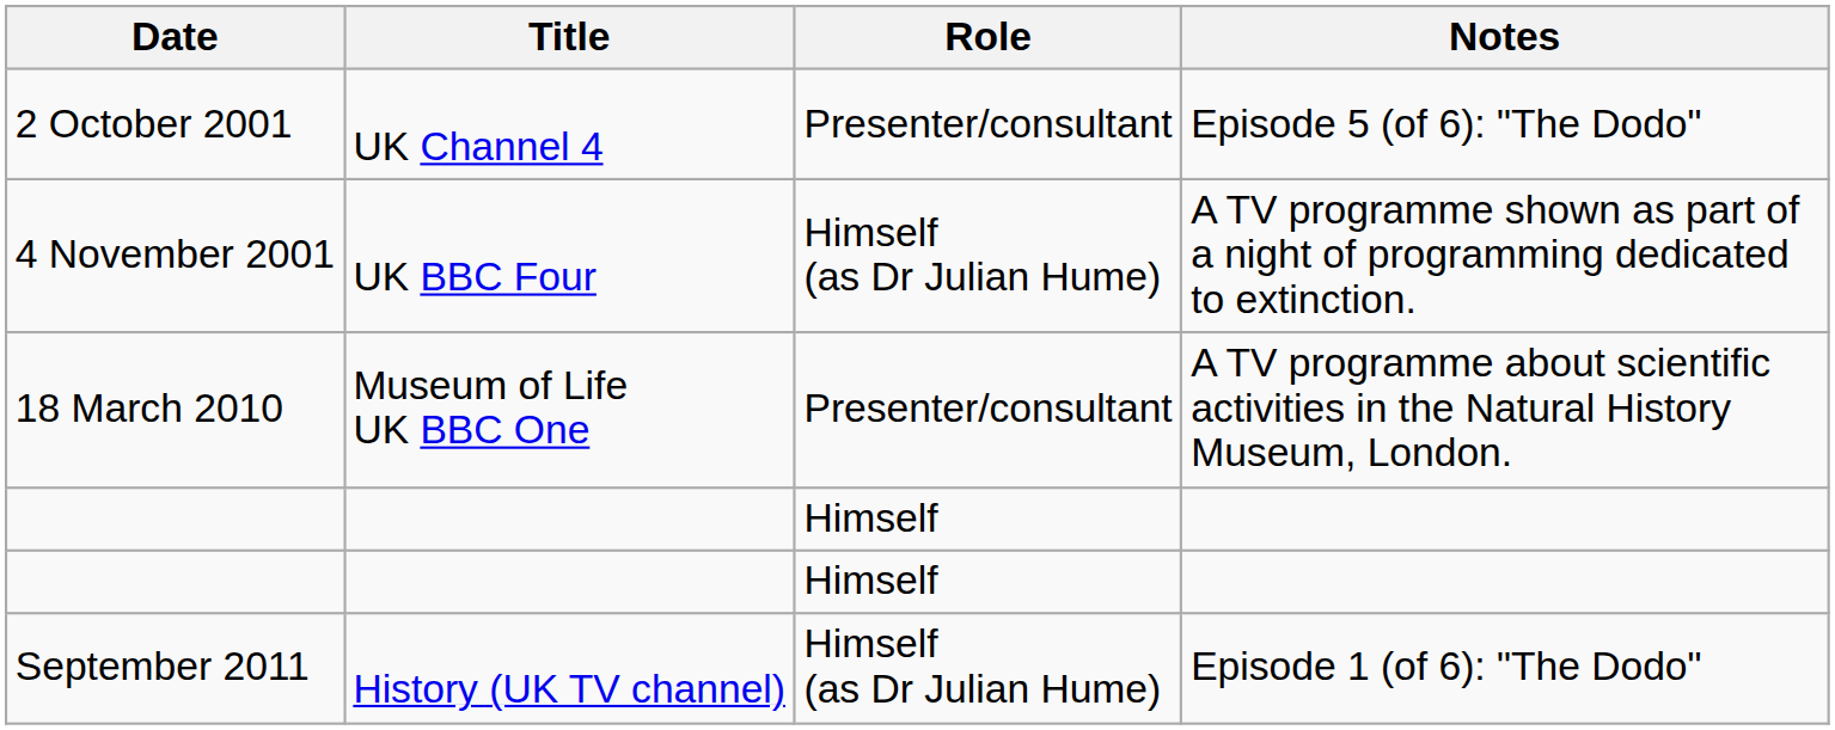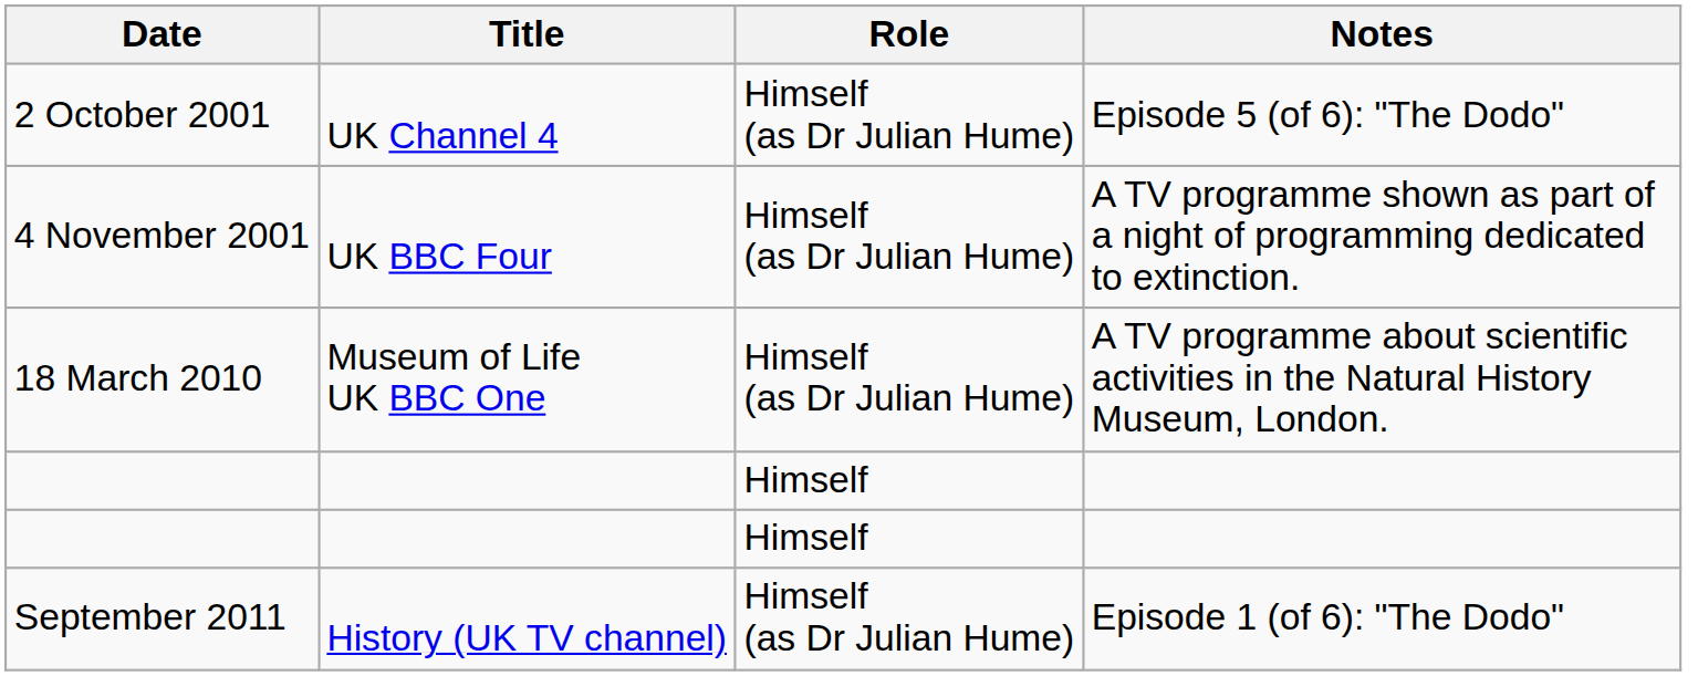 <table class="wikitable">
 <tr>
 <th>Date</th>
 <th>Title</th>
 <th>Role</th>
 <th>Notes</th>
 </tr>
 <tr>
 <td>2 October 2001</td>
 <td><br>UK <a href='#'>Channel 4</a></td>
-<td>Presenter/consultant</td>
+<td>Himself<br>(as Dr Julian Hume)</td>
 <td>Episode 5 (of 6): "The Dodo"</td>
 </tr>
 <tr>
 <td>4 November 2001</td>
 <td><br>UK <a href='#'>BBC Four</a></td>
 <td>Himself<br>(as Dr Julian Hume)</td>
 <td>A TV programme shown as part of a night of programming dedicated to extinction.</td>
 </tr>
 <tr>
 <td>18 March 2010</td>
 <td>Museum of Life<br>UK <a href='#'>BBC One</a></td>
-<td>Presenter/consultant</td>
+<td>Himself<br>(as Dr Julian Hume)</td>
 <td width=250>A TV programme about scientific activities in the Natural History Museum, London.</td>
 </tr>
 <tr>
 <td></td>
 <td></td>
 <td>Himself</td>
 <td></td>
 </tr>
 <tr>
 <td></td>
 <td></td>
 <td>Himself</td>
 <td></td>
 </tr>
 <tr>
 <td>September 2011</td>
 <td> <br><a href='#'>History (UK TV channel)</a></td>
 <td>Himself<br>(as Dr Julian Hume)</td>
 <td>Episode 1 (of 6): "The Dodo"</td>
 </tr>
 </table>
